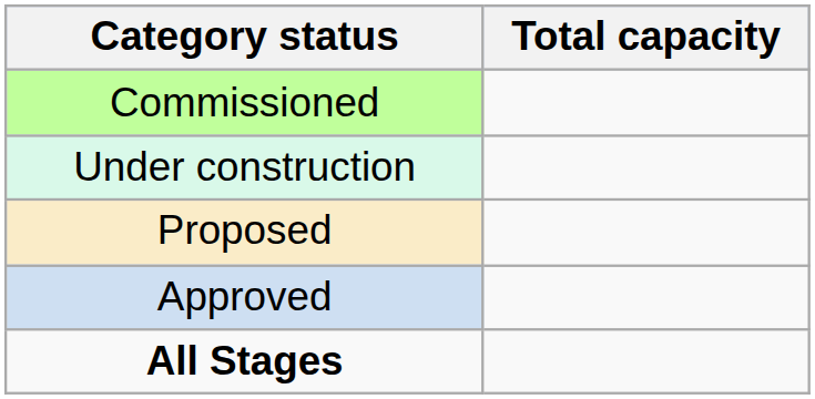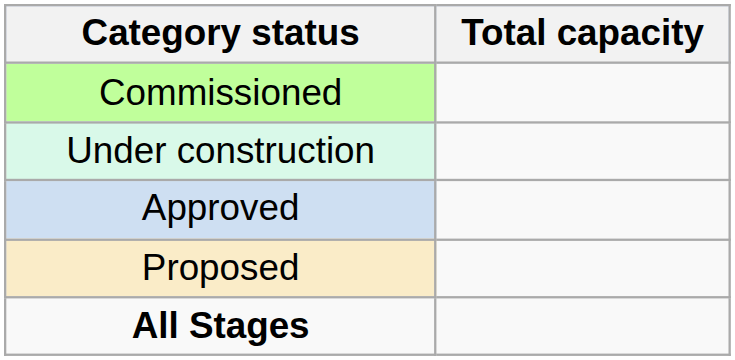 <table class="wikitable sortable" style="text-align:center; font-size:100%; border-collapse:collapse;">
 <tr style="background:#C1D8FF;">
 <th width=180px><strong>Category status</strong></th>
 <th width=120px><strong>Total capacity</strong></th>
 </tr>
 <tr>
 <td style="background:#C0FF9B;">Commissioned</td>
 <td></td>
 </tr>
 <tr>
 <td style="background:#D9F9E9;">Under construction</td>
 <td></td>
 </tr>
 <tr>
-<td style="background:#FAECC8;">Proposed</td>
+<td style="background:#CEDFF2;">Approved</td>
 <td></td>
 </tr>
 <tr>
-<td style="background:#CEDFF2;">Approved</td>
+<td style="background:#FAECC8;">Proposed</td>
 <td></td>
 </tr>
 <tr '>
 <td><strong>All Stages</strong></td>
 <td><strong></strong></td>
 </tr>
 </table>
